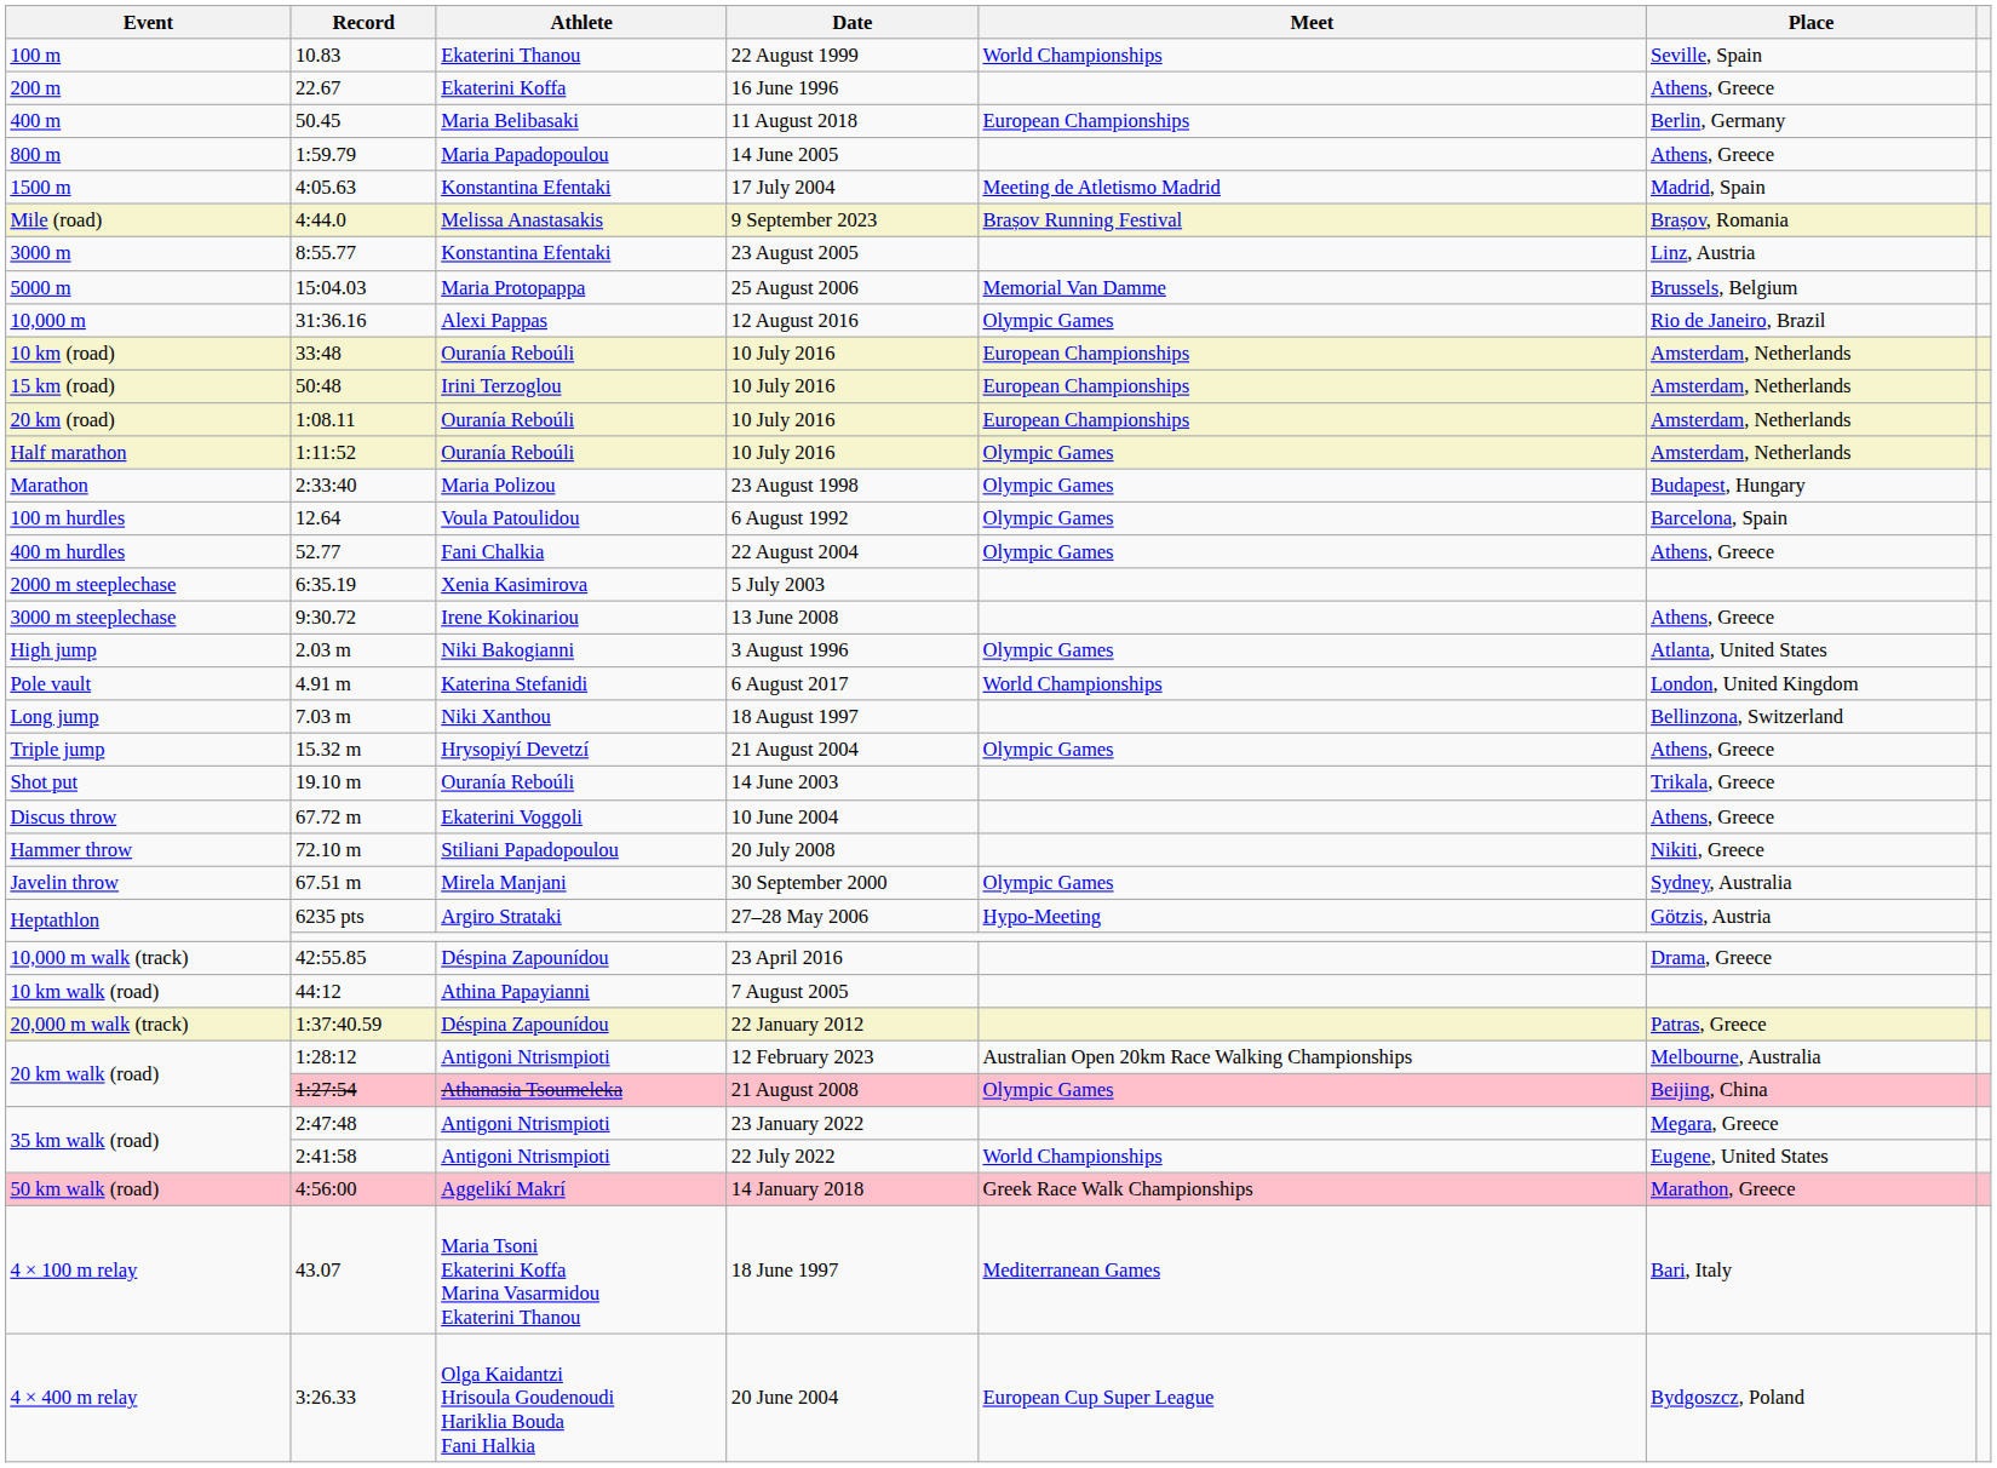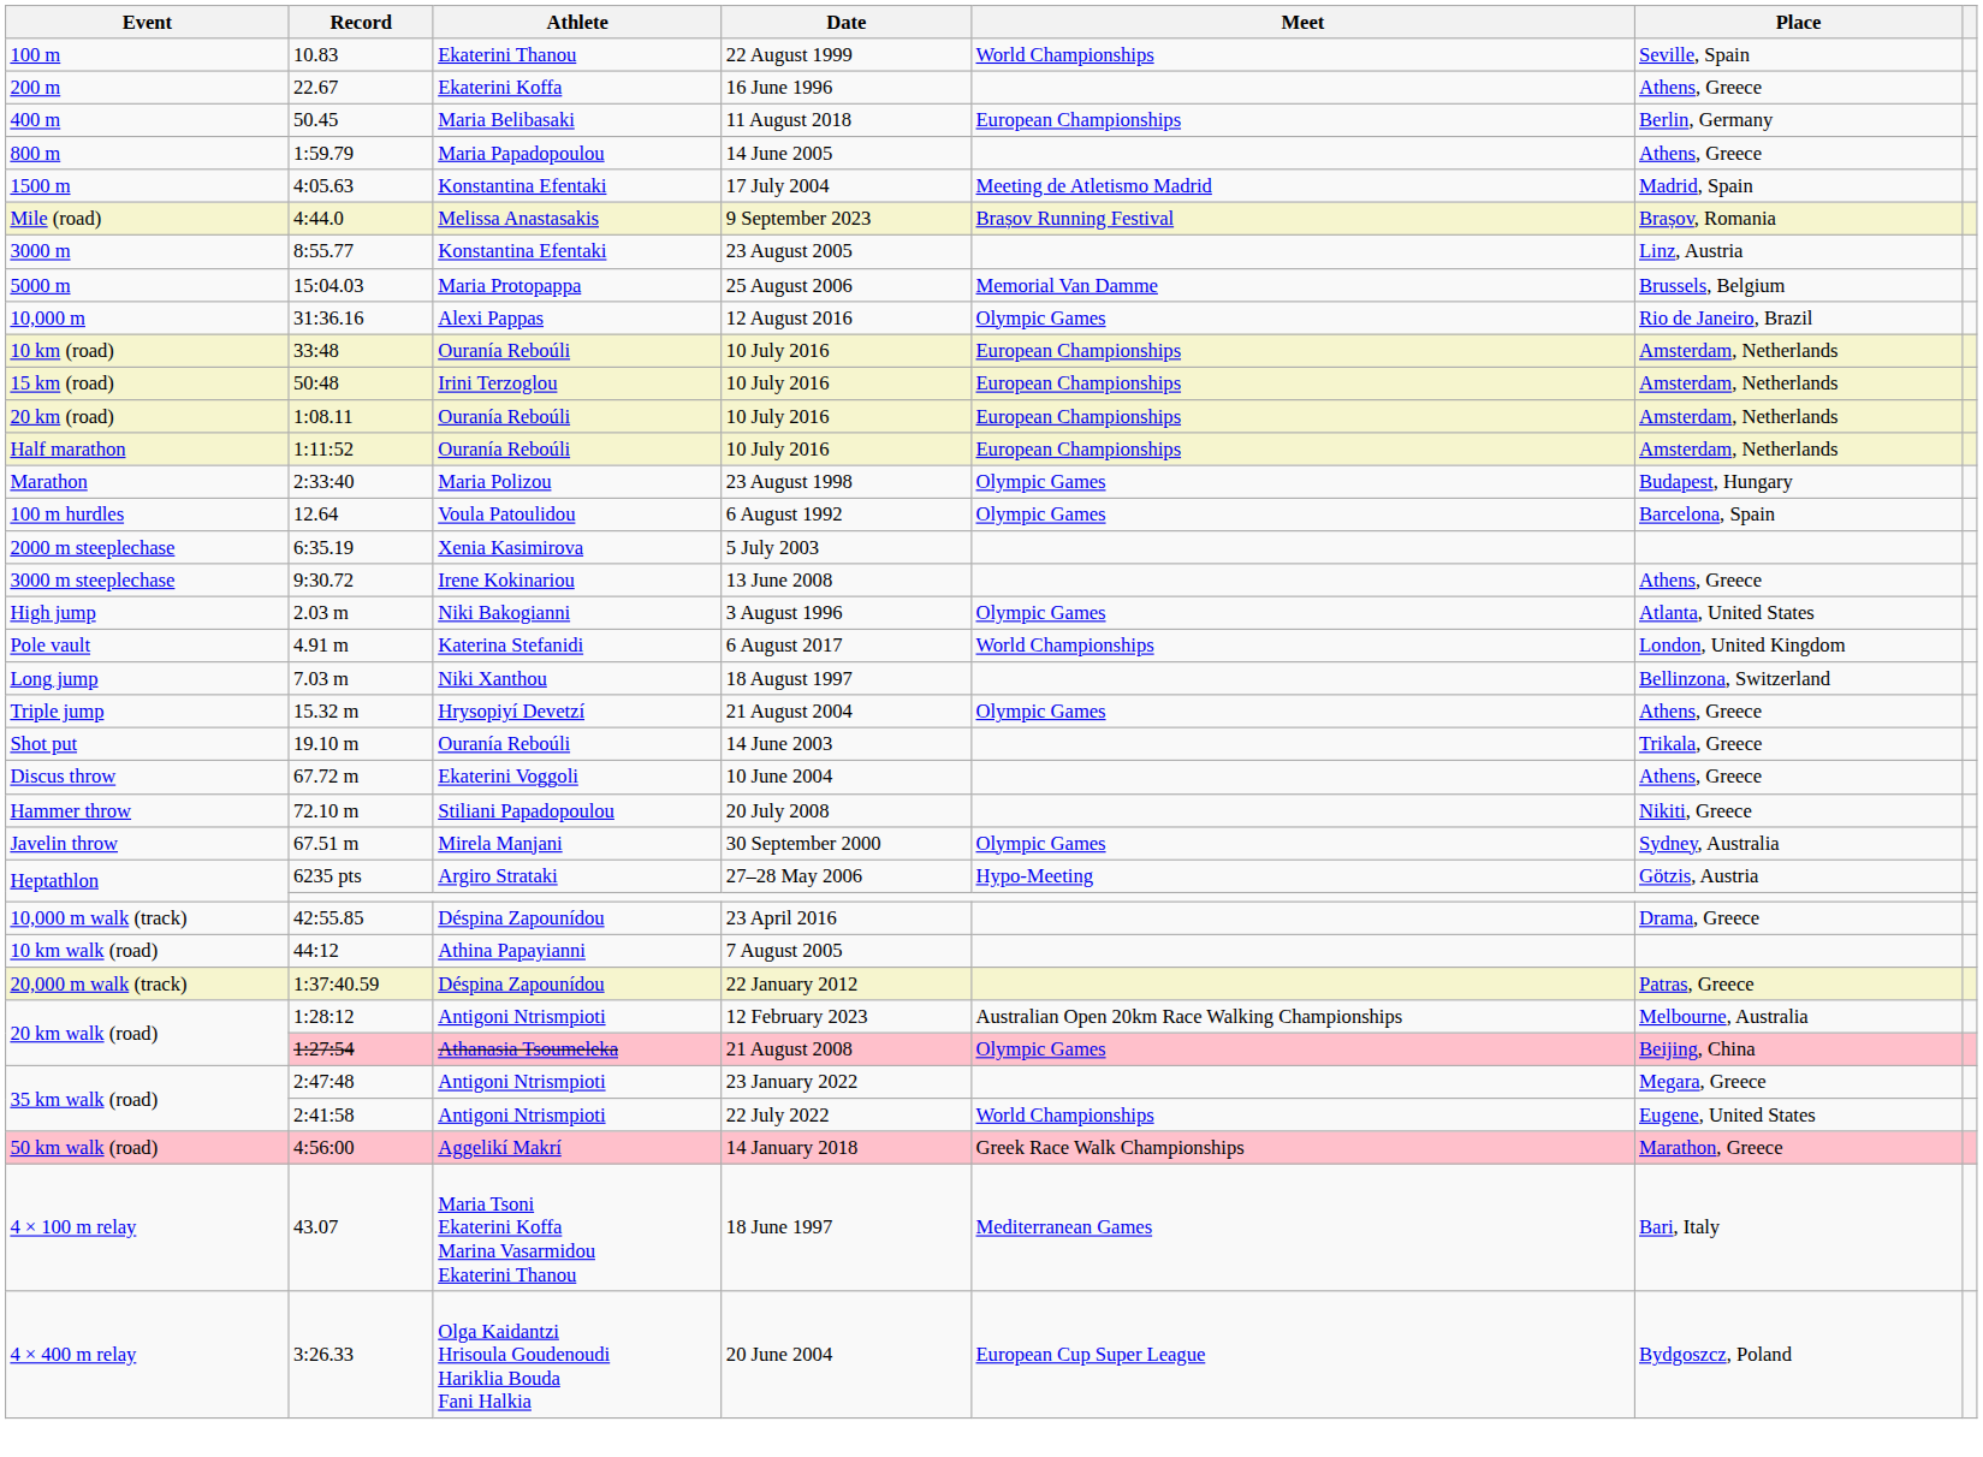 <table class="wikitable" style="font-size:95%; width: 95%;">
 <tr>
 <th>Event</th>
 <th>Record</th>
 <th>Athlete</th>
 <th>Date</th>
 <th>Meet</th>
 <th>Place</th>
 <th></th>
 </tr>
 <tr>
 <td><a href='#'>100 m</a></td>
 <td>10.83 </td>
 <td><a href='#'>Ekaterini Thanou</a></td>
 <td>22 August 1999</td>
 <td><a href='#'>World Championships</a></td>
 <td><a href='#'>Seville</a>, Spain</td>
 <td></td>
 </tr>
 <tr>
 <td><a href='#'>200 m</a></td>
 <td>22.67</td>
 <td><a href='#'>Ekaterini Koffa</a></td>
 <td>16 June 1996</td>
 <td></td>
 <td><a href='#'>Athens</a>, Greece</td>
 <td></td>
 </tr>
 <tr>
 <td><a href='#'>400 m</a></td>
 <td>50.45</td>
 <td><a href='#'>Maria Belibasaki</a></td>
 <td>11 August 2018</td>
 <td><a href='#'>European Championships</a></td>
 <td><a href='#'>Berlin</a>, Germany</td>
 <td></td>
 </tr>
 <tr>
 <td><a href='#'>800 m</a></td>
 <td>1:59.79</td>
 <td><a href='#'>Maria Papadopoulou</a></td>
 <td>14 June 2005</td>
 <td></td>
 <td><a href='#'>Athens</a>, Greece</td>
 <td></td>
 </tr>
 <tr>
 <td><a href='#'>1500 m</a></td>
 <td>4:05.63</td>
 <td><a href='#'>Konstantina Efentaki</a></td>
 <td>17 July 2004</td>
 <td><a href='#'>Meeting de Atletismo Madrid</a></td>
 <td><a href='#'>Madrid</a>, Spain</td>
 <td></td>
 </tr>
 <tr style="background:#f6F5CE;">
 <td><a href='#'>Mile</a> (road)</td>
 <td>4:44.0</td>
 <td><a href='#'>Melissa Anastasakis</a></td>
 <td>9 September 2023</td>
 <td><a href='#'>Brașov Running Festival</a></td>
 <td><a href='#'>Brașov</a>, Romania</td>
 <td></td>
 </tr>
 <tr>
 <td><a href='#'>3000 m</a></td>
 <td>8:55.77</td>
 <td><a href='#'>Konstantina Efentaki</a></td>
 <td>23 August 2005</td>
 <td></td>
 <td><a href='#'>Linz</a>, Austria</td>
 <td></td>
 </tr>
 <tr>
 <td><a href='#'>5000 m</a></td>
 <td>15:04.03</td>
 <td><a href='#'>Maria Protopappa</a></td>
 <td>25 August 2006</td>
 <td><a href='#'>Memorial Van Damme</a></td>
 <td><a href='#'>Brussels</a>, Belgium</td>
 <td></td>
 </tr>
 <tr>
 <td><a href='#'>10,000 m</a></td>
 <td>31:36.16</td>
 <td><a href='#'>Alexi Pappas</a></td>
 <td>12 August 2016</td>
 <td><a href='#'>Olympic Games</a></td>
 <td><a href='#'>Rio de Janeiro</a>, Brazil</td>
 <td></td>
 </tr>
 <tr style="background:#f6F5CE;">
 <td><a href='#'>10 km</a> (road)</td>
 <td>33:48</td>
 <td><a href='#'>Ouranía Reboúli</a></td>
 <td>10 July 2016</td>
 <td><a href='#'>European Championships</a></td>
 <td><a href='#'>Amsterdam</a>, Netherlands</td>
 <td></td>
 </tr>
 <tr style="background:#f6F5CE;">
 <td><a href='#'>15 km</a> (road)</td>
 <td>50:48</td>
 <td><a href='#'>Irini Terzoglou</a></td>
 <td>10 July 2016</td>
 <td><a href='#'>European Championships</a></td>
 <td><a href='#'>Amsterdam</a>, Netherlands</td>
 <td></td>
 </tr>
 <tr style="background:#f6F5CE;">
 <td><a href='#'>20 km</a> (road)</td>
 <td>1:08.11</td>
 <td><a href='#'>Ouranía Reboúli</a></td>
 <td>10 July 2016</td>
 <td><a href='#'>European Championships</a></td>
 <td><a href='#'>Amsterdam</a>, Netherlands</td>
 <td></td>
 </tr>
 <tr style="background:#f6F5CE;">
 <td><a href='#'>Half marathon</a></td>
 <td>1:11:52</td>
 <td><a href='#'>Ouranía Reboúli</a></td>
 <td>10 July 2016</td>
-<td><a href='#'>Olympic Games</a></td>
+<td><a href='#'>European Championships</a></td>
 <td><a href='#'>Amsterdam</a>, Netherlands</td>
 <td></td>
 </tr>
 <tr>
 <td><a href='#'>Marathon</a></td>
 <td>2:33:40</td>
 <td><a href='#'>Maria Polizou</a></td>
 <td>23 August 1998</td>
 <td><a href='#'>Olympic Games</a></td>
 <td><a href='#'>Budapest</a>, Hungary</td>
 <td></td>
 </tr>
 <tr>
 <td><a href='#'>100 m hurdles</a></td>
 <td>12.64 </td>
 <td><a href='#'>Voula Patoulidou</a></td>
 <td>6 August 1992</td>
 <td><a href='#'>Olympic Games</a></td>
 <td><a href='#'>Barcelona</a>, Spain</td>
-<td></td>
-</tr>
-<tr>
-<td><a href='#'>400 m hurdles</a></td>
-<td>52.77</td>
-<td><a href='#'>Fani Chalkia</a></td>
-<td>22 August 2004</td>
-<td><a href='#'>Olympic Games</a></td>
-<td><a href='#'>Athens</a>, Greece</td>
 <td></td>
 </tr>
 <tr>
 <td><a href='#'>2000 m steeplechase</a></td>
 <td>6:35.19</td>
 <td><a href='#'>Xenia Kasimirova</a></td>
 <td>5 July 2003</td>
 <td></td>
 <td></td>
 <td></td>
 </tr>
 <tr>
 <td><a href='#'>3000 m steeplechase</a></td>
 <td>9:30.72</td>
 <td><a href='#'>Irene Kokinariou</a></td>
 <td>13 June 2008</td>
 <td></td>
 <td><a href='#'>Athens</a>, Greece</td>
 <td></td>
 </tr>
 <tr>
 <td><a href='#'>High jump</a></td>
 <td>2.03 m</td>
 <td><a href='#'>Niki Bakogianni</a></td>
 <td>3 August 1996</td>
 <td><a href='#'>Olympic Games</a></td>
 <td><a href='#'>Atlanta</a>, United States</td>
 <td></td>
 </tr>
 <tr>
 <td><a href='#'>Pole vault</a></td>
 <td>4.91 m</td>
 <td><a href='#'>Katerina Stefanidi</a></td>
 <td>6 August 2017</td>
 <td><a href='#'>World Championships</a></td>
 <td><a href='#'>London</a>, United Kingdom</td>
 <td></td>
 </tr>
 <tr>
 <td><a href='#'>Long jump</a></td>
 <td>7.03 m </td>
 <td><a href='#'>Niki Xanthou</a></td>
 <td>18 August 1997</td>
 <td></td>
 <td><a href='#'>Bellinzona</a>, Switzerland</td>
 <td></td>
 </tr>
 <tr>
 <td><a href='#'>Triple jump</a></td>
 <td>15.32 m </td>
 <td><a href='#'>Hrysopiyí Devetzí</a></td>
 <td>21 August 2004</td>
 <td><a href='#'>Olympic Games</a></td>
 <td><a href='#'>Athens</a>, Greece</td>
 <td></td>
 </tr>
 <tr>
 <td><a href='#'>Shot put</a></td>
 <td>19.10 m</td>
 <td><a href='#'>Ouranía Reboúli</a></td>
 <td>14 June 2003</td>
 <td></td>
 <td><a href='#'>Trikala</a>, Greece</td>
 <td></td>
 </tr>
 <tr>
 <td><a href='#'>Discus throw</a></td>
 <td>67.72 m</td>
 <td><a href='#'>Ekaterini Voggoli</a></td>
 <td>10 June 2004</td>
 <td></td>
 <td><a href='#'>Athens</a>, Greece</td>
 <td></td>
 </tr>
 <tr>
 <td><a href='#'>Hammer throw</a></td>
 <td>72.10 m</td>
 <td><a href='#'>Stiliani Papadopoulou</a></td>
 <td>20 July 2008</td>
 <td></td>
 <td><a href='#'>Nikiti</a>, Greece</td>
 <td></td>
 </tr>
 <tr>
 <td><a href='#'>Javelin throw</a></td>
 <td>67.51 m</td>
 <td><a href='#'>Mirela Manjani</a></td>
 <td>30 September 2000</td>
 <td><a href='#'>Olympic Games</a></td>
 <td><a href='#'>Sydney</a>, Australia</td>
 <td></td>
 </tr>
 <tr>
 <td rowspan=2><a href='#'>Heptathlon</a></td>
 <td>6235 pts</td>
 <td><a href='#'>Argiro Strataki</a></td>
 <td>27–28 May 2006</td>
 <td><a href='#'>Hypo-Meeting</a></td>
 <td><a href='#'>Götzis</a>, Austria</td>
 <td></td>
 </tr>
 <tr>
 <td colspan=5></td>
 <td></td>
 </tr>
 <tr>
 <td><a href='#'>10,000 m walk</a> (track)</td>
 <td>42:55.85</td>
 <td><a href='#'>Déspina Zapounídou</a></td>
 <td>23 April 2016</td>
 <td></td>
 <td><a href='#'>Drama</a>, Greece</td>
 <td></td>
 </tr>
 <tr>
 <td><a href='#'>10 km walk</a> (road)</td>
 <td>44:12</td>
 <td><a href='#'>Athina Papayianni</a></td>
 <td>7 August 2005</td>
 <td></td>
 <td></td>
 <td></td>
 </tr>
 <tr style="background:#f6F5CE;">
 <td><a href='#'>20,000 m walk</a> (track)</td>
 <td>1:37:40.59</td>
 <td><a href='#'>Déspina Zapounídou</a></td>
 <td>22 January 2012</td>
 <td></td>
 <td><a href='#'>Patras</a>, Greece</td>
 <td></td>
 </tr>
 <tr>
 <td rowspan=2><a href='#'>20 km walk</a> (road)</td>
 <td>1:28:12</td>
 <td><a href='#'>Antigoni Ntrismpioti</a></td>
 <td>12 February 2023</td>
 <td>Australian Open 20km Race Walking Championships</td>
 <td><a href='#'>Melbourne</a>, Australia</td>
 <td></td>
 </tr>
 <tr style="background:pink">
 <td><s>1:27:54</s> </td>
 <td><s><a href='#'>Athanasia Tsoumeleka</a></s></td>
 <td>21 August 2008</td>
 <td><a href='#'>Olympic Games</a></td>
 <td><a href='#'>Beijing</a>, China</td>
 <td></td>
 </tr>
 <tr>
 <td rowspan=2><a href='#'>35 km walk</a> (road)</td>
 <td>2:47:48</td>
 <td><a href='#'>Antigoni Ntrismpioti</a></td>
 <td>23 January 2022</td>
 <td></td>
 <td><a href='#'>Megara</a>, Greece</td>
 <td></td>
 </tr>
 <tr>
 <td>2:41:58</td>
 <td><a href='#'>Antigoni Ntrismpioti</a></td>
 <td>22 July 2022</td>
 <td><a href='#'>World Championships</a></td>
 <td><a href='#'>Eugene</a>, United States</td>
 <td></td>
 </tr>
 <tr style="background:pink">
 <td><a href='#'>50 km walk</a> (road)</td>
 <td>4:56:00</td>
 <td><a href='#'>Aggelikí Makrí</a></td>
 <td>14 January 2018</td>
 <td>Greek Race Walk Championships</td>
 <td><a href='#'>Marathon</a>, Greece</td>
 <td></td>
 </tr>
 <tr>
 <td><a href='#'>4 × 100 m relay</a></td>
 <td>43.07</td>
 <td><br><a href='#'>Maria Tsoni</a><br><a href='#'>Ekaterini Koffa</a><br><a href='#'>Marina Vasarmidou</a><br><a href='#'>Ekaterini Thanou</a></td>
 <td>18 June 1997</td>
 <td><a href='#'>Mediterranean Games</a></td>
 <td><a href='#'>Bari</a>, Italy</td>
 <td></td>
 </tr>
 <tr>
 <td><a href='#'>4 × 400 m relay</a></td>
 <td>3:26.33</td>
 <td><br><a href='#'>Olga Kaidantzi</a><br><a href='#'>Hrisoula Goudenoudi</a><br><a href='#'>Hariklia Bouda</a><br><a href='#'>Fani Halkia</a></td>
 <td>20 June 2004</td>
 <td><a href='#'>European Cup Super League</a></td>
 <td><a href='#'>Bydgoszcz</a>, Poland</td>
 <td></td>
 </tr>
 </table>
